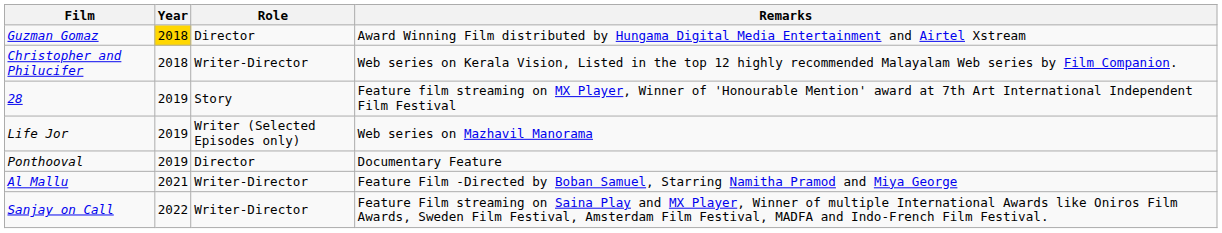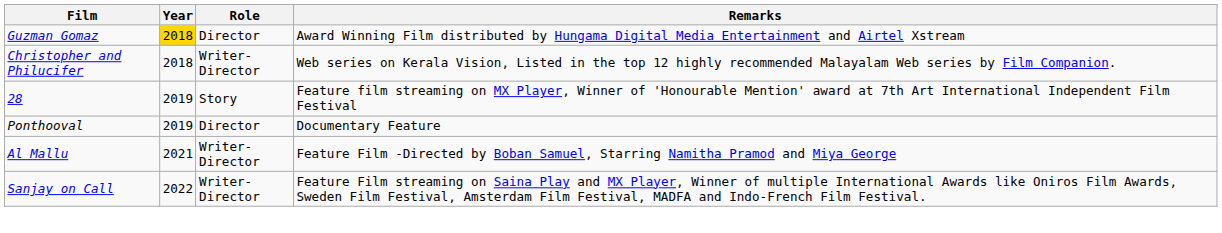 <table class="wikitable">
 <tr>
 <th>Film</th>
 <th>Year</th>
 <th>Role</th>
 <th>Remarks</th>
 </tr>
 <tr>
 <td><em><a href='#'>Guzman Gomaz</a></em></td>
 <td style="background: gold;">2018</td>
 <td>Director</td>
 <td>Award Winning Film distributed by <a href='#'>Hungama Digital Media Entertainment</a> and <a href='#'>Airtel</a> Xstream</td>
 </tr>
 <tr>
 <td><em><a href='#'>Christopher and Philucifer</a></em></td>
 <td>2018</td>
 <td>Writer-Director</td>
 <td>Web series on Kerala Vision, Listed in the top 12 highly recommended Malayalam Web series by <a href='#'>Film Companion</a>.</td>
 </tr>
 <tr>
 <td><em><a href='#'>28</a></em></td>
 <td>2019</td>
 <td>Story</td>
 <td>Feature film streaming on <a href='#'>MX Player</a>, Winner of 'Honourable Mention' award at 7th Art International Independent Film Festival</td>
 </tr>
 <tr>
-<td><em>Life Jor</em></td>
-<td>2019</td>
-<td>Writer (Selected Episodes only)</td>
-<td>Web series on <a href='#'>Mazhavil Manorama</a></td>
-</tr>
-<tr>
 <td><em>Ponthooval</em></td>
 <td>2019</td>
 <td>Director</td>
 <td>Documentary Feature</td>
 </tr>
 <tr>
 <td><em><a href='#'>Al Mallu</a></em></td>
 <td>2021</td>
 <td>Writer-Director</td>
 <td>Feature Film -Directed by <a href='#'>Boban Samuel</a>, Starring <a href='#'>Namitha Pramod</a> and <a href='#'>Miya George</a></td>
 </tr>
 <tr>
 <td><em><a href='#'>Sanjay on Call</a></em></td>
 <td>2022</td>
 <td>Writer-Director</td>
 <td>Feature Film streaming on <a href='#'>Saina Play</a> and <a href='#'>MX Player</a>, Winner of multiple International Awards like Oniros Film Awards, Sweden Film Festival, Amsterdam Film Festival, MADFA and Indo-French Film Festival.</td>
 </tr>
 </table>
